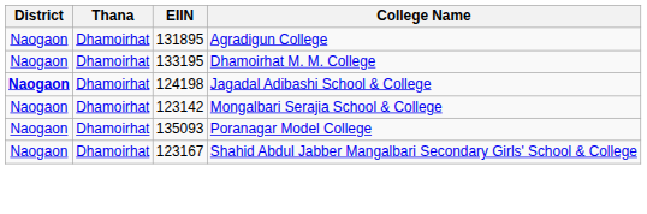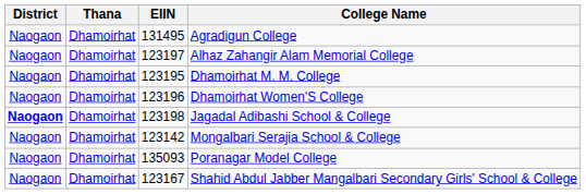 <table class="wikitable">
 <tr>
 <th style="text-align: center;">District</th>
 <th style="text-align: center;">Thana</th>
 <th style="text-align: center;">EIIN</th>
 <th style="text-align: center;">College Name</th>
 </tr>
 <tr>
 <td style="text-align: center;"><a href='#'>Naogaon</a></td>
 <td style="text-align: center;"><a href='#'>Dhamoirhat</a></td>
-<td style="text-align: center;">131895</td>
+<td style="text-align: center;">131495</td>
 <td><a href='#'>Agradigun College</a></td>
 </tr>
 <tr>
 <td style="text-align: center;"><a href='#'>Naogaon</a></td>
 <td style="text-align: center;"><a href='#'>Dhamoirhat</a></td>
-<td style="text-align: center;">133195</td>
+<td style="text-align: center;">123197</td>
+<td><a href='#'>Alhaz Zahangir Alam Memorial College</a></td>
+</tr>
+<tr>
+<td style="text-align: center;"><a href='#'>Naogaon</a></td>
+<td style="text-align: center;"><a href='#'>Dhamoirhat</a></td>
+<td style="text-align: center;">123195</td>
 <td><a href='#'>Dhamoirhat M. M. College</a></td>
+</tr>
+<tr>
+<td style="text-align: center;"><a href='#'>Naogaon</a></td>
+<td style="text-align: center;"><a href='#'>Dhamoirhat</a></td>
+<td style="text-align: center;">123196</td>
+<td><a href='#'>Dhamoirhat Women'S College</a></td>
 </tr>
 <tr>
 <td style="text-align: center;"><strong><a href='#'>Naogaon</a></strong></td>
 <td style="text-align: center;"><a href='#'>Dhamoirhat</a></td>
-<td style="text-align: center;">124198</td>
+<td style="text-align: center;">123198</td>
 <td><a href='#'>Jagadal Adibashi School & College</a></td>
 </tr>
 <tr>
 <td style="text-align: center;"><a href='#'>Naogaon</a></td>
 <td style="text-align: center;"><a href='#'>Dhamoirhat</a></td>
 <td style="text-align: center;">123142</td>
 <td><a href='#'>Mongalbari Serajia School & College</a></td>
 </tr>
 <tr>
 <td style="text-align: center;"><a href='#'>Naogaon</a></td>
 <td style="text-align: center;"><a href='#'>Dhamoirhat</a></td>
 <td style="text-align: center;">135093</td>
 <td><a href='#'>Poranagar Model College</a></td>
 </tr>
 <tr>
 <td style="text-align: center;"><a href='#'>Naogaon</a></td>
 <td style="text-align: center;"><a href='#'>Dhamoirhat</a></td>
 <td style="text-align: center;">123167</td>
 <td><a href='#'>Shahid Abdul Jabber Mangalbari Secondary Girls' School & College</a></td>
 </tr>
 </table>
